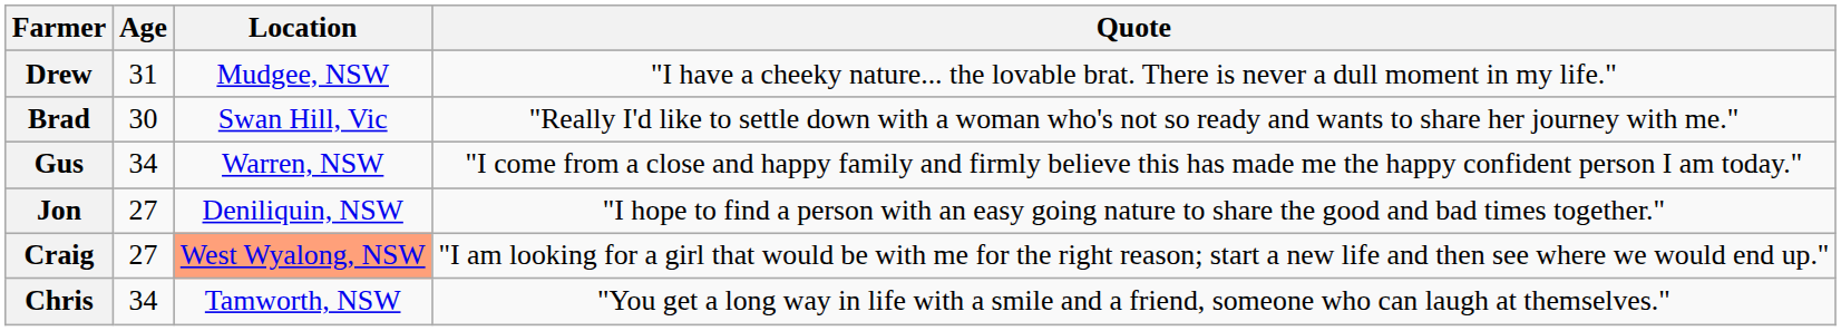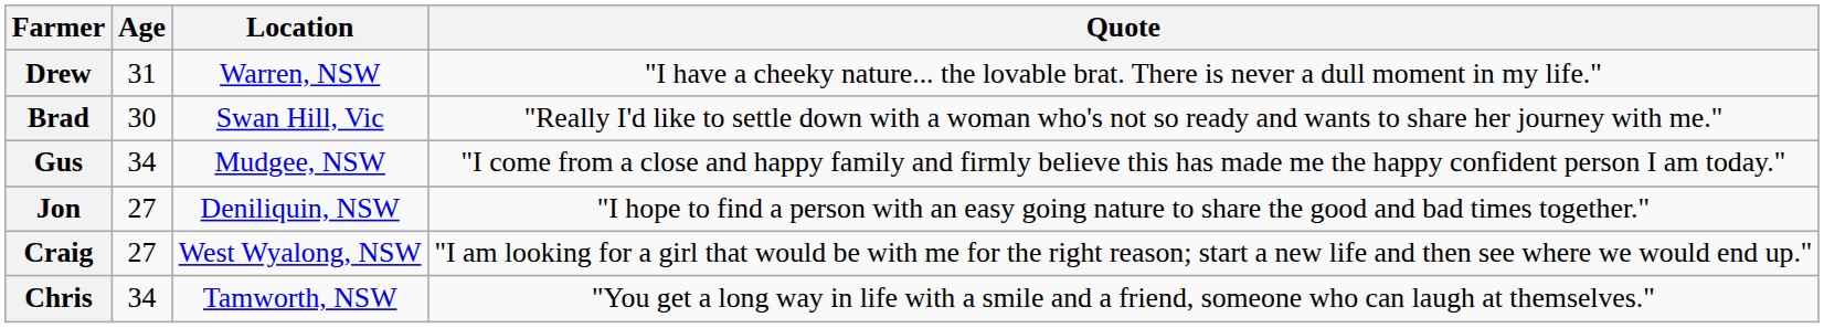 <table class="wikitable" style="text-align: center;">
 <tr>
 <th>Farmer</th>
 <th>Age</th>
 <th>Location</th>
 <th>Quote</th>
 </tr>
 <tr>
 <th>Drew</th>
 <td>31</td>
-<td><a href='#'>Mudgee, NSW</a></td>
+<td><a href='#'>Warren, NSW</a></td>
 <td>"I have a cheeky nature... the lovable brat. There is never a dull moment in my life."</td>
 </tr>
 <tr>
 <th>Brad</th>
 <td>30</td>
 <td><a href='#'>Swan Hill, Vic</a></td>
 <td>"Really I'd like to settle down with a woman who's not so ready and wants to share her journey with me."</td>
 </tr>
 <tr>
 <th>Gus</th>
 <td>34</td>
-<td><a href='#'>Warren, NSW</a></td>
+<td><a href='#'>Mudgee, NSW</a></td>
 <td>"I come from a close and happy family and firmly believe this has made me the happy confident person I am today."</td>
 </tr>
 <tr>
 <th>Jon</th>
 <td>27</td>
 <td><a href='#'>Deniliquin, NSW</a></td>
 <td>"I hope to find a person with an easy going nature to share the good and bad times together."</td>
 </tr>
 <tr>
 <th>Craig</th>
 <td>27</td>
-<td style="background: lightsalmon;"><a href='#'>West Wyalong, NSW</a></td>
+<td><a href='#'>West Wyalong, NSW</a></td>
 <td>"I am looking for a girl that would be with me for the right reason; start a new life and then see where we would end up."</td>
 </tr>
 <tr>
 <th>Chris</th>
 <td>34</td>
 <td><a href='#'>Tamworth, NSW</a></td>
 <td>"You get a long way in life with a smile and a friend, someone who can laugh at themselves."</td>
 </tr>
 </table>
